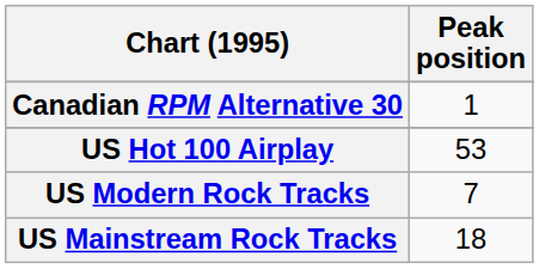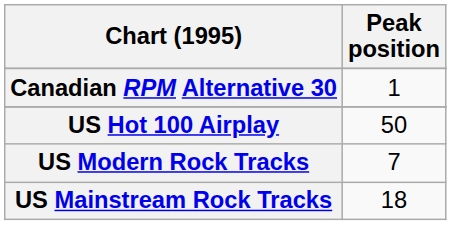 <table class="wikitable sortable plainrowheaders">
 <tr>
 <th>Chart (1995)</th>
 <th>Peak<br>position</th>
 </tr>
 <tr>
 </tr>
 <tr>
 <th scope="row">Canadian <a href='#'><em>RPM</em></a> <a href='#'>Alternative 30</a></th>
 <td align=center>1</td>
 </tr>
 <tr>
 </tr>
 <tr>
 <th scope="row">US <a href='#'>Hot 100 Airplay</a></th>
-<td align=center>53</td>
+<td align=center>50</td>
 </tr>
 <tr>
 <th scope="row">US <a href='#'>Modern Rock Tracks</a></th>
 <td align=center>7</td>
 </tr>
 <tr>
 <th scope="row">US <a href='#'>Mainstream Rock Tracks</a></th>
 <td align=center>18</td>
 </tr>
 </table>
